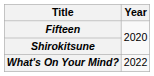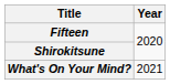 <table class="wikitable plainrowheaders" style="text-align:center;">
 <tr>
 <th scope="col">Title</th>
 <th scope="col">Year</th>
 </tr>
 <tr>
 <th scope="row"><em>Fifteen</em></th>
 <td rowspan="2">2020</td>
 </tr>
 <tr>
 <th scope="row"><em>Shirokitsune</em></th>
 </tr>
 <tr>
 <th scope="row"><em>What's On Your Mind?</em></th>
-<td>2022</td>
+<td>2021</td>
 </tr>
 </table>
